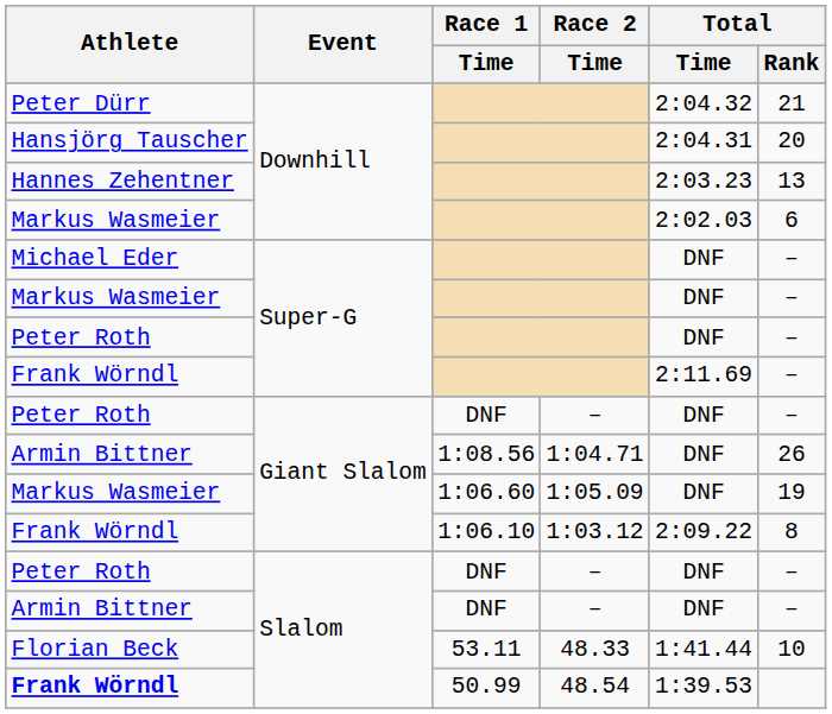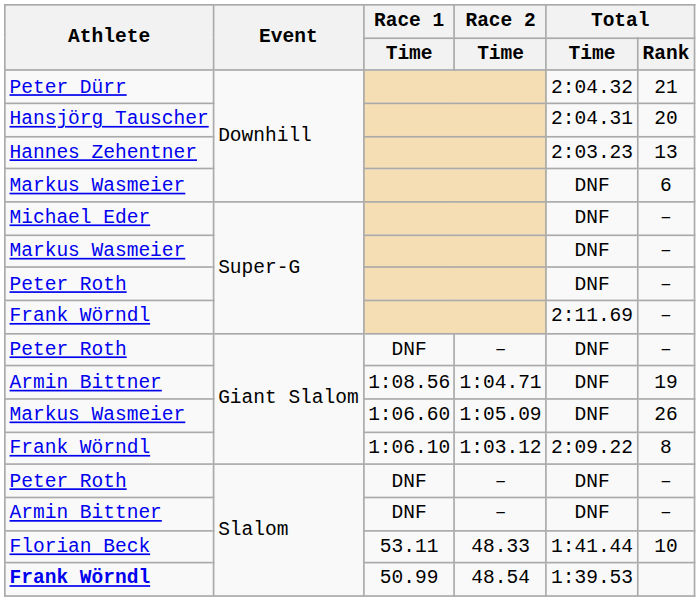 <table class="wikitable" style="font-size:90%">
 <tr>
 <th rowspan="2">Athlete</th>
 <th rowspan="2">Event</th>
 <th>Race 1</th>
 <th>Race 2</th>
 <th colspan="2">Total</th>
 </tr>
 <tr>
 <th>Time</th>
 <th>Time</th>
 <th>Time</th>
 <th>Rank</th>
 </tr>
 <tr>
 <td><a href='#'>Peter Dürr</a></td>
 <td rowspan="4">Downhill</td>
 <td colspan="2" bgcolor="wheat"></td>
 <td align="center">2:04.32</td>
 <td align="center">21</td>
 </tr>
 <tr>
 <td><a href='#'>Hansjörg Tauscher</a></td>
 <td colspan="2" bgcolor="wheat"></td>
 <td align="center">2:04.31</td>
 <td align="center">20</td>
 </tr>
 <tr>
 <td><a href='#'>Hannes Zehentner</a></td>
 <td colspan="2" bgcolor="wheat"></td>
 <td align="center">2:03.23</td>
 <td align="center">13</td>
 </tr>
 <tr>
 <td><a href='#'>Markus Wasmeier</a></td>
 <td colspan="2" bgcolor="wheat"></td>
-<td align="center">2:02.03</td>
+<td align="center">DNF</td>
 <td align="center">6</td>
 </tr>
 <tr>
 <td><a href='#'>Michael Eder</a></td>
 <td rowspan="4">Super-G</td>
 <td colspan="2" bgcolor="wheat"></td>
 <td align="center">DNF</td>
 <td align="center">–</td>
 </tr>
 <tr>
 <td><a href='#'>Markus Wasmeier</a></td>
 <td colspan="2" bgcolor="wheat"></td>
 <td align="center">DNF</td>
 <td align="center">–</td>
 </tr>
 <tr>
 <td><a href='#'>Peter Roth</a></td>
 <td colspan="2" bgcolor="wheat"></td>
 <td align="center">DNF</td>
 <td align="center">–</td>
 </tr>
 <tr>
 <td><a href='#'>Frank Wörndl</a></td>
 <td colspan="2" bgcolor="wheat"></td>
 <td align="center">2:11.69</td>
 <td align="center">–</td>
 </tr>
 <tr>
 <td><a href='#'>Peter Roth</a></td>
 <td rowspan="4">Giant Slalom</td>
 <td align="center">DNF</td>
 <td align="center">–</td>
 <td align="center">DNF</td>
 <td align="center">–</td>
 </tr>
 <tr>
 <td><a href='#'>Armin Bittner</a></td>
 <td align="center">1:08.56</td>
 <td align="center">1:04.71</td>
 <td align="center">DNF</td>
-<td align="center">26</td>
+<td align="center">19</td>
 </tr>
 <tr>
 <td><a href='#'>Markus Wasmeier</a></td>
 <td align="center">1:06.60</td>
 <td align="center">1:05.09</td>
 <td align="center">DNF</td>
-<td align="center">19</td>
+<td align="center">26</td>
 </tr>
 <tr>
 <td><a href='#'>Frank Wörndl</a></td>
 <td align="center">1:06.10</td>
 <td align="center">1:03.12</td>
 <td align="center">2:09.22</td>
 <td align="center">8</td>
 </tr>
 <tr>
 <td><a href='#'>Peter Roth</a></td>
 <td rowspan="4">Slalom</td>
 <td align="center">DNF</td>
 <td align="center">–</td>
 <td align="center">DNF</td>
 <td align="center">–</td>
 </tr>
 <tr>
 <td><a href='#'>Armin Bittner</a></td>
 <td align="center">DNF</td>
 <td align="center">–</td>
 <td align="center">DNF</td>
 <td align="center">–</td>
 </tr>
 <tr>
 <td><a href='#'>Florian Beck</a></td>
 <td align="center">53.11</td>
 <td align="center">48.33</td>
 <td align="center">1:41.44</td>
 <td align="center">10</td>
 </tr>
 <tr>
 <td><strong><a href='#'>Frank Wörndl</a></strong></td>
 <td align="center">50.99</td>
 <td align="center">48.54</td>
 <td align="center">1:39.53</td>
 <td align="center"></td>
 </tr>
 </table>
